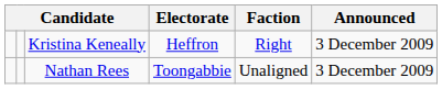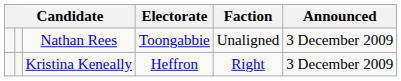 <table class="wikitable" style="text-align:center">
 <tr>
 <th colspan=3>Candidate</th>
 <th>Electorate</th>
 <th>Faction</th>
 <th>Announced</th>
 </tr>
 <tr>
 <td width="3pt" > </td>
 <td></td>
+<td><a href='#'>Nathan Rees</a></td>
+<td><a href='#'>Toongabbie</a></td>
+<td>Unaligned</td>
+<td>3 December 2009</td>
+</tr>
+<tr>
+<td width="3pt" > </td>
+<td></td>
 <td><a href='#'>Kristina Keneally</a></td>
 <td><a href='#'>Heffron</a></td>
 <td><a href='#'>Right</a></td>
 <td>3 December 2009</td>
 </tr>
-<tr>
-<td width="3pt" > </td>
-<td></td>
-<td><a href='#'>Nathan Rees</a></td>
-<td><a href='#'>Toongabbie</a></td>
-<td>Unaligned</td>
-<td>3 December 2009</td>
-</tr>
 </table>
